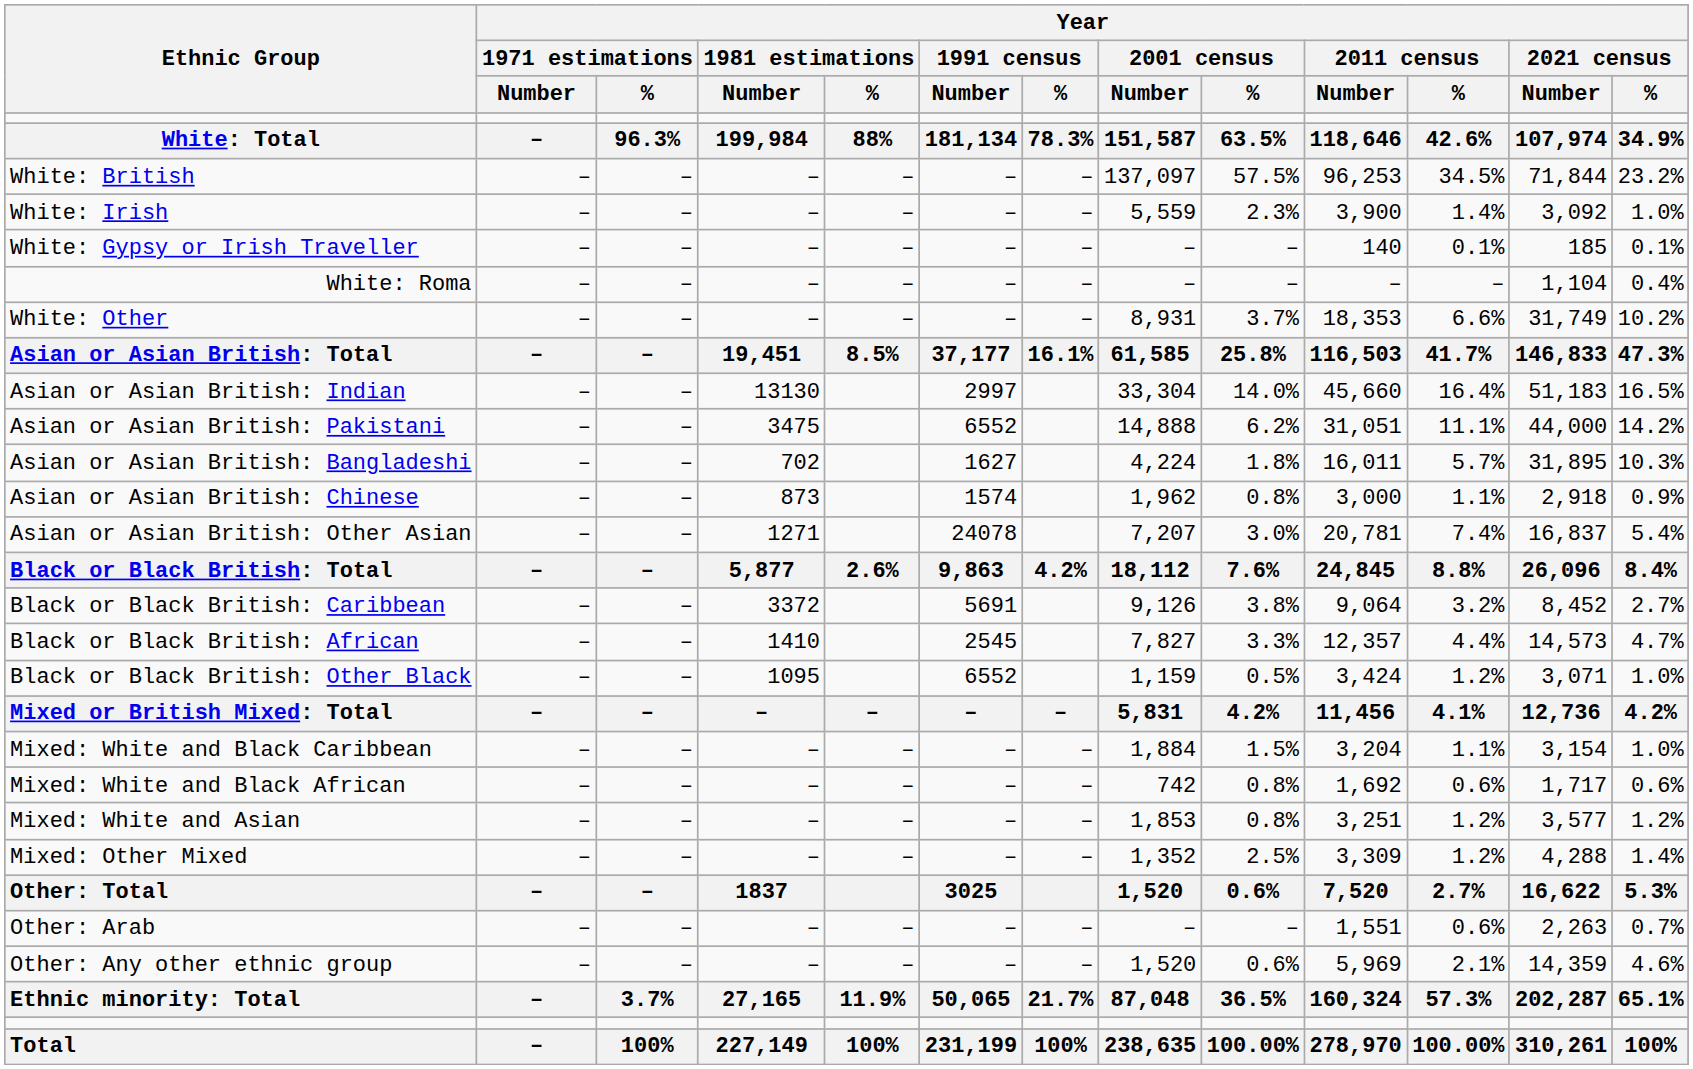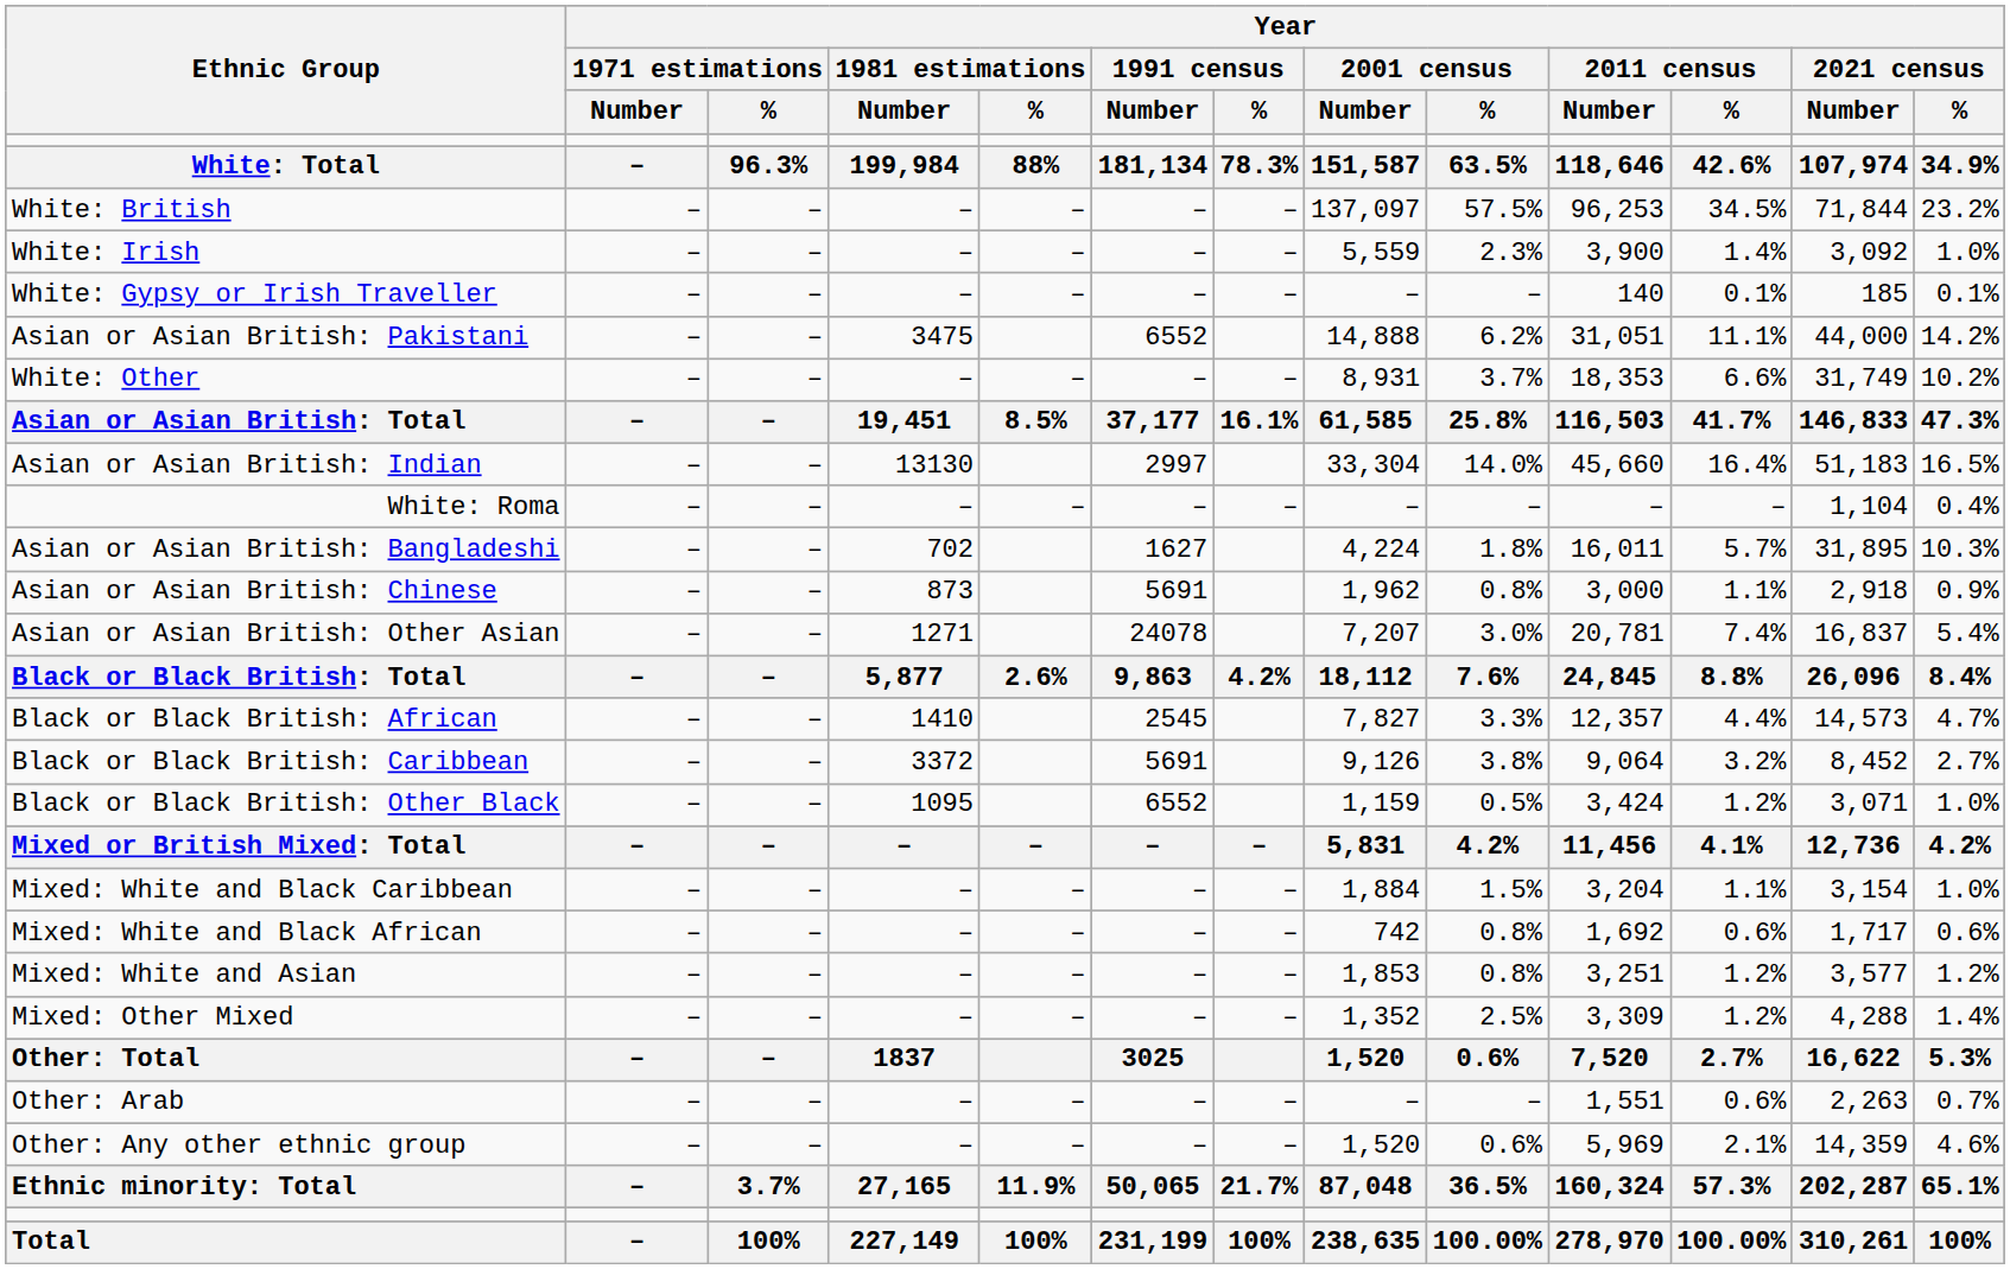 <table class="wikitable sortable" style="text-align:right">
 <tr>
 <th rowspan="3">Ethnic Group</th>
 <th colspan="12">Year</th>
 </tr>
 <tr>
 <th colspan="2">1971 estimations</th>
 <th colspan="2">1981 estimations</th>
 <th colspan="2">1991 census</th>
 <th colspan="2">2001 census</th>
 <th colspan="2">2011 census</th>
 <th colspan="2">2021 census</th>
 </tr>
 <tr>
 <th>Number</th>
 <th>%</th>
 <th>Number</th>
 <th>%</th>
 <th>Number</th>
 <th>%</th>
 <th>Number</th>
 <th>%</th>
 <th>Number</th>
 <th>%</th>
 <th>Number</th>
 <th>%</th>
 </tr>
 <tr>
 <td></td>
 <td></td>
 <td></td>
 <td></td>
 <td></td>
 <td></td>
 <td></td>
 <td></td>
 <td></td>
 <td></td>
 <td></td>
 <td></td>
 <td></td>
 </tr>
 <tr>
 <th><a href='#'>White</a>: Total</th>
 <th>–</th>
 <th>96.3%</th>
 <th>199,984</th>
 <th>88%</th>
 <th>181,134</th>
 <th>78.3%</th>
 <th>151,587</th>
 <th>63.5%</th>
 <th>118,646</th>
 <th>42.6%</th>
 <th>107,974</th>
 <th>34.9%</th>
 </tr>
 <tr>
 <td style="text-align:left">White: <a href='#'>British</a></td>
 <td>–</td>
 <td>–</td>
 <td>–</td>
 <td>–</td>
 <td>–</td>
 <td>–</td>
 <td>137,097</td>
 <td>57.5%</td>
 <td>96,253</td>
 <td>34.5%</td>
 <td>71,844</td>
 <td>23.2%</td>
 </tr>
 <tr>
 <td style="text-align:left">White: <a href='#'>Irish</a></td>
 <td>–</td>
 <td>–</td>
 <td>–</td>
 <td>–</td>
 <td>–</td>
 <td>–</td>
 <td>5,559</td>
 <td>2.3%</td>
 <td>3,900</td>
 <td>1.4%</td>
 <td>3,092</td>
 <td>1.0%</td>
 </tr>
 <tr>
 <td style="text-align:left">White: <a href='#'>Gypsy or Irish Traveller</a></td>
 <td>–</td>
 <td>–</td>
 <td>–</td>
 <td>–</td>
 <td>–</td>
 <td>–</td>
 <td>–</td>
 <td>–</td>
 <td>140</td>
 <td>0.1%</td>
 <td>185</td>
 <td>0.1%</td>
 </tr>
 <tr>
-<td>White: Roma</td>
+<td style="text-align:left">Asian or Asian British: <a href='#'>Pakistani</a></td>
 <td>–</td>
 <td>–</td>
-<td>–</td>
-<td>–</td>
-<td>–</td>
-<td>–</td>
-<td>–</td>
-<td>–</td>
-<td>–</td>
-<td>–</td>
-<td>1,104</td>
-<td>0.4%</td>
+<td>3475</td>
+<td></td>
+<td>6552</td>
+<td></td>
+<td>14,888</td>
+<td>6.2%</td>
+<td>31,051</td>
+<td>11.1%</td>
+<td>44,000</td>
+<td>14.2%</td>
 </tr>
 <tr>
 <td style="text-align:left">White: <a href='#'>Other</a></td>
 <td>–</td>
 <td>–</td>
 <td>–</td>
 <td>–</td>
 <td>–</td>
 <td>–</td>
 <td>8,931</td>
 <td>3.7%</td>
 <td>18,353</td>
 <td>6.6%</td>
 <td>31,749</td>
 <td>10.2%</td>
 </tr>
 <tr>
 <th style="text-align:left"><a href='#'>Asian or Asian British</a>: Total</th>
 <th>–</th>
 <th>–</th>
 <th>19,451</th>
 <th>8.5%</th>
 <th>37,177</th>
 <th>16.1%</th>
 <th>61,585</th>
 <th>25.8%</th>
 <th>116,503</th>
 <th>41.7%</th>
 <th>146,833</th>
 <th>47.3%</th>
 </tr>
 <tr>
 <td style="text-align:left">Asian or Asian British: <a href='#'>Indian</a></td>
 <td>–</td>
 <td>–</td>
 <td>13130</td>
 <td></td>
 <td>2997</td>
 <td></td>
 <td>33,304</td>
 <td>14.0%</td>
 <td>45,660</td>
 <td>16.4%</td>
 <td>51,183</td>
 <td>16.5%</td>
 </tr>
 <tr>
-<td style="text-align:left">Asian or Asian British: <a href='#'>Pakistani</a></td>
+<td>White: Roma</td>
 <td>–</td>
 <td>–</td>
-<td>3475</td>
-<td></td>
-<td>6552</td>
-<td></td>
-<td>14,888</td>
-<td>6.2%</td>
-<td>31,051</td>
-<td>11.1%</td>
-<td>44,000</td>
-<td>14.2%</td>
+<td>–</td>
+<td>–</td>
+<td>–</td>
+<td>–</td>
+<td>–</td>
+<td>–</td>
+<td>–</td>
+<td>–</td>
+<td>1,104</td>
+<td>0.4%</td>
 </tr>
 <tr>
 <td style="text-align:left">Asian or Asian British: <a href='#'>Bangladeshi</a></td>
 <td>–</td>
 <td>–</td>
 <td>702</td>
 <td></td>
 <td>1627</td>
 <td></td>
 <td>4,224</td>
 <td>1.8%</td>
 <td>16,011</td>
 <td>5.7%</td>
 <td>31,895</td>
 <td>10.3%</td>
 </tr>
 <tr>
 <td style="text-align:left">Asian or Asian British: <a href='#'>Chinese</a></td>
 <td>–</td>
 <td>–</td>
 <td>873</td>
 <td></td>
-<td>1574</td>
+<td>5691</td>
 <td></td>
 <td>1,962</td>
 <td>0.8%</td>
 <td>3,000</td>
 <td>1.1%</td>
 <td>2,918</td>
 <td>0.9%</td>
 </tr>
 <tr>
 <td style="text-align:left">Asian or Asian British: Other Asian</td>
 <td>–</td>
 <td>–</td>
 <td>1271</td>
 <td></td>
 <td>24078</td>
 <td></td>
 <td>7,207</td>
 <td>3.0%</td>
 <td>20,781</td>
 <td>7.4%</td>
 <td>16,837</td>
 <td>5.4%</td>
 </tr>
 <tr>
 <th style="text-align:left"><a href='#'>Black or Black British</a>: Total</th>
 <th>–</th>
 <th>–</th>
 <th>5,877</th>
 <th>2.6%</th>
 <th>9,863</th>
 <th>4.2%</th>
 <th>18,112</th>
 <th>7.6%</th>
 <th>24,845</th>
 <th>8.8%</th>
 <th>26,096</th>
 <th>8.4%</th>
 </tr>
 <tr>
+<td style="text-align:left">Black or Black British: <a href='#'>African</a></td>
+<td>–</td>
+<td>–</td>
+<td>1410</td>
+<td></td>
+<td>2545</td>
+<td></td>
+<td>7,827</td>
+<td>3.3%</td>
+<td>12,357</td>
+<td>4.4%</td>
+<td>14,573</td>
+<td>4.7%</td>
+</tr>
+<tr>
 <td style="text-align:left">Black or Black British: <a href='#'>Caribbean</a></td>
 <td>–</td>
 <td>–</td>
 <td>3372</td>
 <td></td>
 <td>5691</td>
 <td></td>
 <td>9,126</td>
 <td>3.8%</td>
 <td>9,064</td>
 <td>3.2%</td>
 <td>8,452</td>
 <td>2.7%</td>
-</tr>
-<tr>
-<td style="text-align:left">Black or Black British: <a href='#'>African</a></td>
-<td>–</td>
-<td>–</td>
-<td>1410</td>
-<td></td>
-<td>2545</td>
-<td></td>
-<td>7,827</td>
-<td>3.3%</td>
-<td>12,357</td>
-<td>4.4%</td>
-<td>14,573</td>
-<td>4.7%</td>
 </tr>
 <tr>
 <td style="text-align:left">Black or Black British: <a href='#'>Other Black</a></td>
 <td>–</td>
 <td>–</td>
 <td>1095</td>
 <td></td>
 <td>6552</td>
 <td></td>
 <td>1,159</td>
 <td>0.5%</td>
 <td>3,424</td>
 <td>1.2%</td>
 <td>3,071</td>
 <td>1.0%</td>
 </tr>
 <tr>
 <th style="text-align:left"><a href='#'>Mixed or British Mixed</a>: Total</th>
 <th>–</th>
 <th>–</th>
 <th>–</th>
 <th>–</th>
 <th>–</th>
 <th>–</th>
 <th>5,831</th>
 <th>4.2%</th>
 <th>11,456</th>
 <th>4.1%</th>
 <th>12,736</th>
 <th>4.2%</th>
 </tr>
 <tr>
 <td style="text-align:left">Mixed: White and Black Caribbean</td>
 <td>–</td>
 <td>–</td>
 <td>–</td>
 <td>–</td>
 <td>–</td>
 <td>–</td>
 <td>1,884</td>
 <td>1.5%</td>
 <td>3,204</td>
 <td>1.1%</td>
 <td>3,154</td>
 <td>1.0%</td>
 </tr>
 <tr>
 <td style="text-align:left">Mixed: White and Black African</td>
 <td>–</td>
 <td>–</td>
 <td>–</td>
 <td>–</td>
 <td>–</td>
 <td>–</td>
 <td>742</td>
 <td>0.8%</td>
 <td>1,692</td>
 <td>0.6%</td>
 <td>1,717</td>
 <td>0.6%</td>
 </tr>
 <tr>
 <td style="text-align:left">Mixed: White and Asian</td>
 <td>–</td>
 <td>–</td>
 <td>–</td>
 <td>–</td>
 <td>–</td>
 <td>–</td>
 <td>1,853</td>
 <td>0.8%</td>
 <td>3,251</td>
 <td>1.2%</td>
 <td>3,577</td>
 <td>1.2%</td>
 </tr>
 <tr>
 <td style="text-align:left">Mixed: Other Mixed</td>
 <td>–</td>
 <td>–</td>
 <td>–</td>
 <td>–</td>
 <td>–</td>
 <td>–</td>
 <td>1,352</td>
 <td>2.5%</td>
 <td>3,309</td>
 <td>1.2%</td>
 <td>4,288</td>
 <td>1.4%</td>
 </tr>
 <tr>
 <th style="text-align:left">Other: Total</th>
 <th>–</th>
 <th>–</th>
 <th>1837</th>
 <th></th>
 <th>3025</th>
 <th></th>
 <th>1,520</th>
 <th>0.6%</th>
 <th>7,520</th>
 <th>2.7%</th>
 <th>16,622</th>
 <th>5.3%</th>
 </tr>
 <tr>
 <td style="text-align:left">Other: Arab</td>
 <td>–</td>
 <td>–</td>
 <td>–</td>
 <td>–</td>
 <td>–</td>
 <td>–</td>
 <td>–</td>
 <td>–</td>
 <td>1,551</td>
 <td>0.6%</td>
 <td>2,263</td>
 <td>0.7%</td>
 </tr>
 <tr>
 <td style="text-align:left">Other: Any other ethnic group</td>
 <td>–</td>
 <td>–</td>
 <td>–</td>
 <td>–</td>
 <td>–</td>
 <td>–</td>
 <td>1,520</td>
 <td>0.6%</td>
 <td>5,969</td>
 <td>2.1%</td>
 <td>14,359</td>
 <td>4.6%</td>
 </tr>
 <tr>
 <th style="text-align:left">Ethnic minority: Total</th>
 <th>–</th>
 <th>3.7%</th>
 <th>27,165</th>
 <th>11.9%</th>
 <th>50,065</th>
 <th>21.7%</th>
 <th>87,048</th>
 <th>36.5%</th>
 <th>160,324</th>
 <th>57.3%</th>
 <th>202,287</th>
 <th>65.1%</th>
 </tr>
 <tr>
 <td></td>
 <td></td>
 <td></td>
 <td></td>
 <td></td>
 <td></td>
 <td></td>
 <td></td>
 <td></td>
 <td></td>
 <td></td>
 <td></td>
 <td></td>
 </tr>
 <tr>
 <th style="text-align:left">Total</th>
 <th>–</th>
 <th>100%</th>
 <th>227,149</th>
 <th>100%</th>
 <th>231,199</th>
 <th>100%</th>
 <th>238,635</th>
 <th>100.00%</th>
 <th>278,970</th>
 <th>100.00%</th>
 <th>310,261</th>
 <th>100%</th>
 </tr>
 </table>
